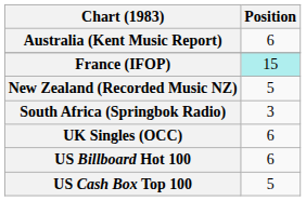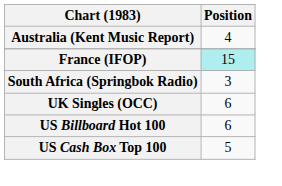 <table class="wikitable sortable plainrowheaders" style="text-align:center">
 <tr>
 <th>Chart (1983)</th>
 <th>Position</th>
 </tr>
 <tr>
 <th scope="row">Australia (Kent Music Report)</th>
-<td>6</td>
+<td>4</td>
 </tr>
 <tr>
 </tr>
 <tr>
 <th scope="row">France (IFOP)</th>
 <td style="background: paleturquoise;">15</td>
-</tr>
-<tr>
-<th scope="row">New Zealand (Recorded Music NZ)</th>
-<td>5</td>
 </tr>
 <tr>
 <th scope="row">South Africa (Springbok Radio)</th>
 <td>3</td>
 </tr>
 <tr>
 <th scope="row">UK Singles (OCC)</th>
 <td>6</td>
 </tr>
 <tr>
 <th scope="row">US <em>Billboard</em> Hot 100</th>
 <td>6</td>
 </tr>
 <tr>
 <th scope="row">US <em>Cash Box</em> Top 100</th>
 <td>5</td>
 </tr>
 </table>
